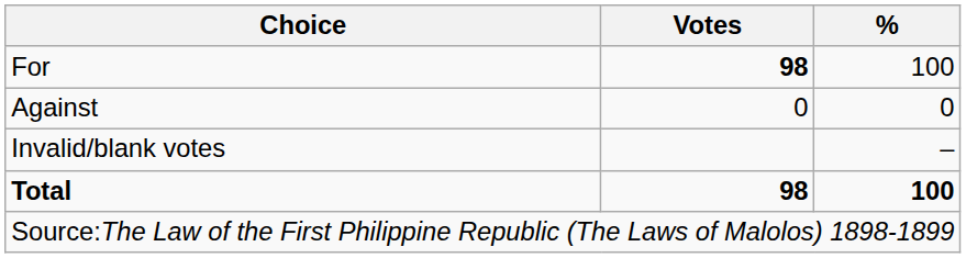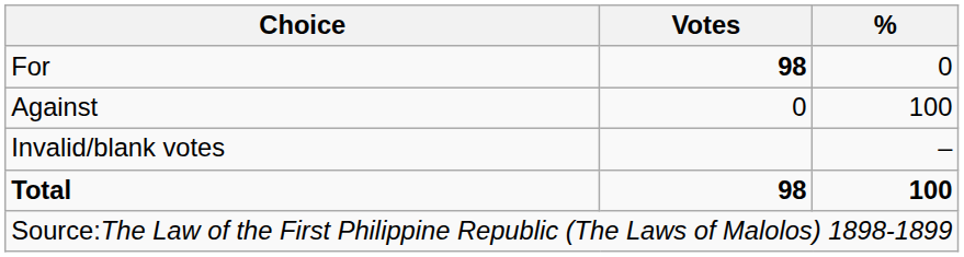 <table class=wikitable style=text-align:right>
 <tr>
 <th>Choice</th>
 <th>Votes</th>
 <th>%</th>
 </tr>
 <tr>
 <td align=left>For</td>
 <td><strong>98</strong></td>
-<td>100</td>
+<td>0</td>
 </tr>
 <tr>
 <td align=left>Against</td>
 <td>0</td>
-<td>0</td>
+<td>100</td>
 </tr>
 <tr>
 <td align=left>Invalid/blank votes</td>
 <td></td>
 <td>–</td>
 </tr>
 <tr>
 <td align=left><strong>Total</strong></td>
 <td><strong>98</strong></td>
 <td><strong>100</strong></td>
 </tr>
 <tr>
 <td align=left colspan=3>Source:<em>The Law of the First Philippine Republic (The Laws of Malolos) 1898-1899</em></td>
 </tr>
 </table>
